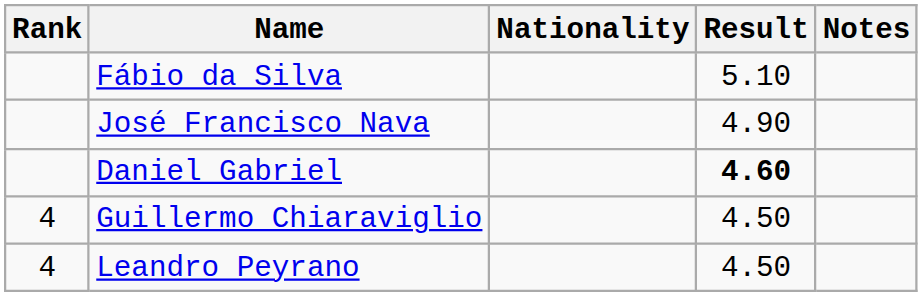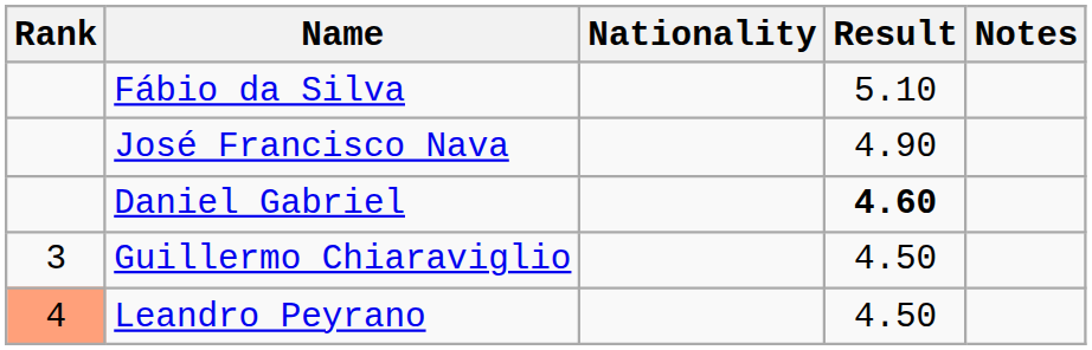 <table class="wikitable sortable" style="text-align:center">
 <tr>
 <th>Rank</th>
 <th>Name</th>
 <th>Nationality</th>
 <th>Result</th>
 <th>Notes</th>
 </tr>
 <tr>
 <td align=center></td>
 <td align=left><a href='#'>Fábio da Silva</a></td>
 <td align=left></td>
 <td>5.10</td>
 <td></td>
 </tr>
 <tr>
 <td align=center></td>
 <td align=left><a href='#'>José Francisco Nava</a></td>
 <td align=left></td>
 <td>4.90</td>
 <td></td>
 </tr>
 <tr>
 <td align=center></td>
 <td align=left><a href='#'>Daniel Gabriel</a></td>
 <td align=left></td>
 <td><strong>4.60</strong></td>
 <td></td>
 </tr>
 <tr>
-<td align=center>4</td>
+<td align=center>3</td>
 <td align=left><a href='#'>Guillermo Chiaraviglio</a></td>
 <td align=left></td>
 <td>4.50</td>
 <td></td>
 </tr>
 <tr>
-<td align=center>4</td>
+<td align=center style="background: lightsalmon;">4</td>
 <td align=left><a href='#'>Leandro Peyrano</a></td>
 <td align=left></td>
 <td>4.50</td>
 <td></td>
 </tr>
 </table>
